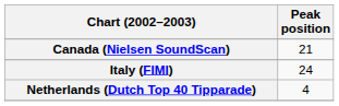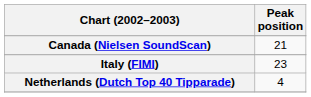 <table class="wikitable sortable plainrowheaders" style="text-align:center">
 <tr>
 <th scope="col" style="width:21em;">Chart (2002–2003)</th>
 <th scope="col">Peak<br>position</th>
 </tr>
 <tr>
 </tr>
 <tr>
 </tr>
 <tr>
 </tr>
 <tr>
 </tr>
 <tr>
 <th scope="row">Canada (<a href='#'>Nielsen SoundScan</a>)</th>
 <td>21</td>
 </tr>
 <tr>
 </tr>
 <tr>
 </tr>
 <tr>
 </tr>
 <tr>
 <th scope="row">Italy (<a href='#'>FIMI</a>)</th>
-<td>24</td>
+<td>23</td>
 </tr>
 <tr>
 <th scope="row">Netherlands (<a href='#'>Dutch Top 40 Tipparade</a>)</th>
 <td>4</td>
 </tr>
 <tr>
 </tr>
 <tr>
 </tr>
 <tr>
 </tr>
 <tr>
 </tr>
 <tr>
 </tr>
 <tr>
 </tr>
 <tr>
 </tr>
 </table>
